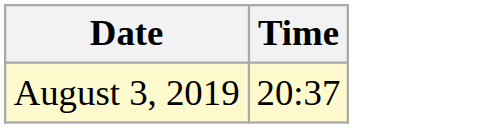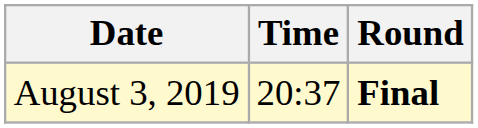 <table class="wikitable">
 <tr>
 <th>Date</th>
 <th>Time</th>
+<th>Round</th>
 </tr>
 <tr style=background:lemonchiffon>
 <td>August 3, 2019</td>
 <td>20:37</td>
+<td><strong>Final</strong></td>
 </tr>
 </table>
